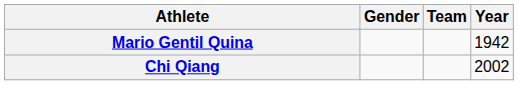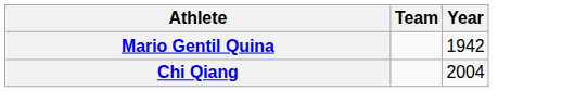 <table class="wikitable plainrowheaders">
 <tr>
 <th scope="col" style="width:22em">Athlete</th>
-<th scope="col">Gender</th>
 <th scope="col">Team</th>
 <th scope="col">Year</th>
 </tr>
 <tr>
 <th scope="row"><a href='#'>Mario Gentil Quina</a></th>
-<td style="text-align:center"></td>
 <td></td>
 <td>1942</td>
 </tr>
 <tr>
 <th scope="row"><a href='#'>Chi Qiang</a></th>
-<td style="text-align:center"></td>
 <td></td>
-<td>2002</td>
+<td>2004</td>
 </tr>
 </table>
